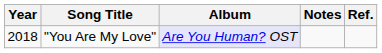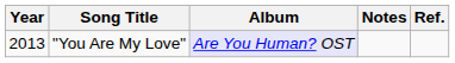 <table class="wikitable">
 <tr>
 <th>Year</th>
 <th>Song Title</th>
 <th>Album</th>
 <th>Notes</th>
 <th>Ref.</th>
 </tr>
 <tr>
-<td>2018</td>
+<td>2013</td>
 <td>"You Are My Love"</td>
 <td style="background: lavender;"><em><a href='#'>Are You Human?</a> OST</em></td>
 <td></td>
 <td></td>
 </tr>
 </table>
